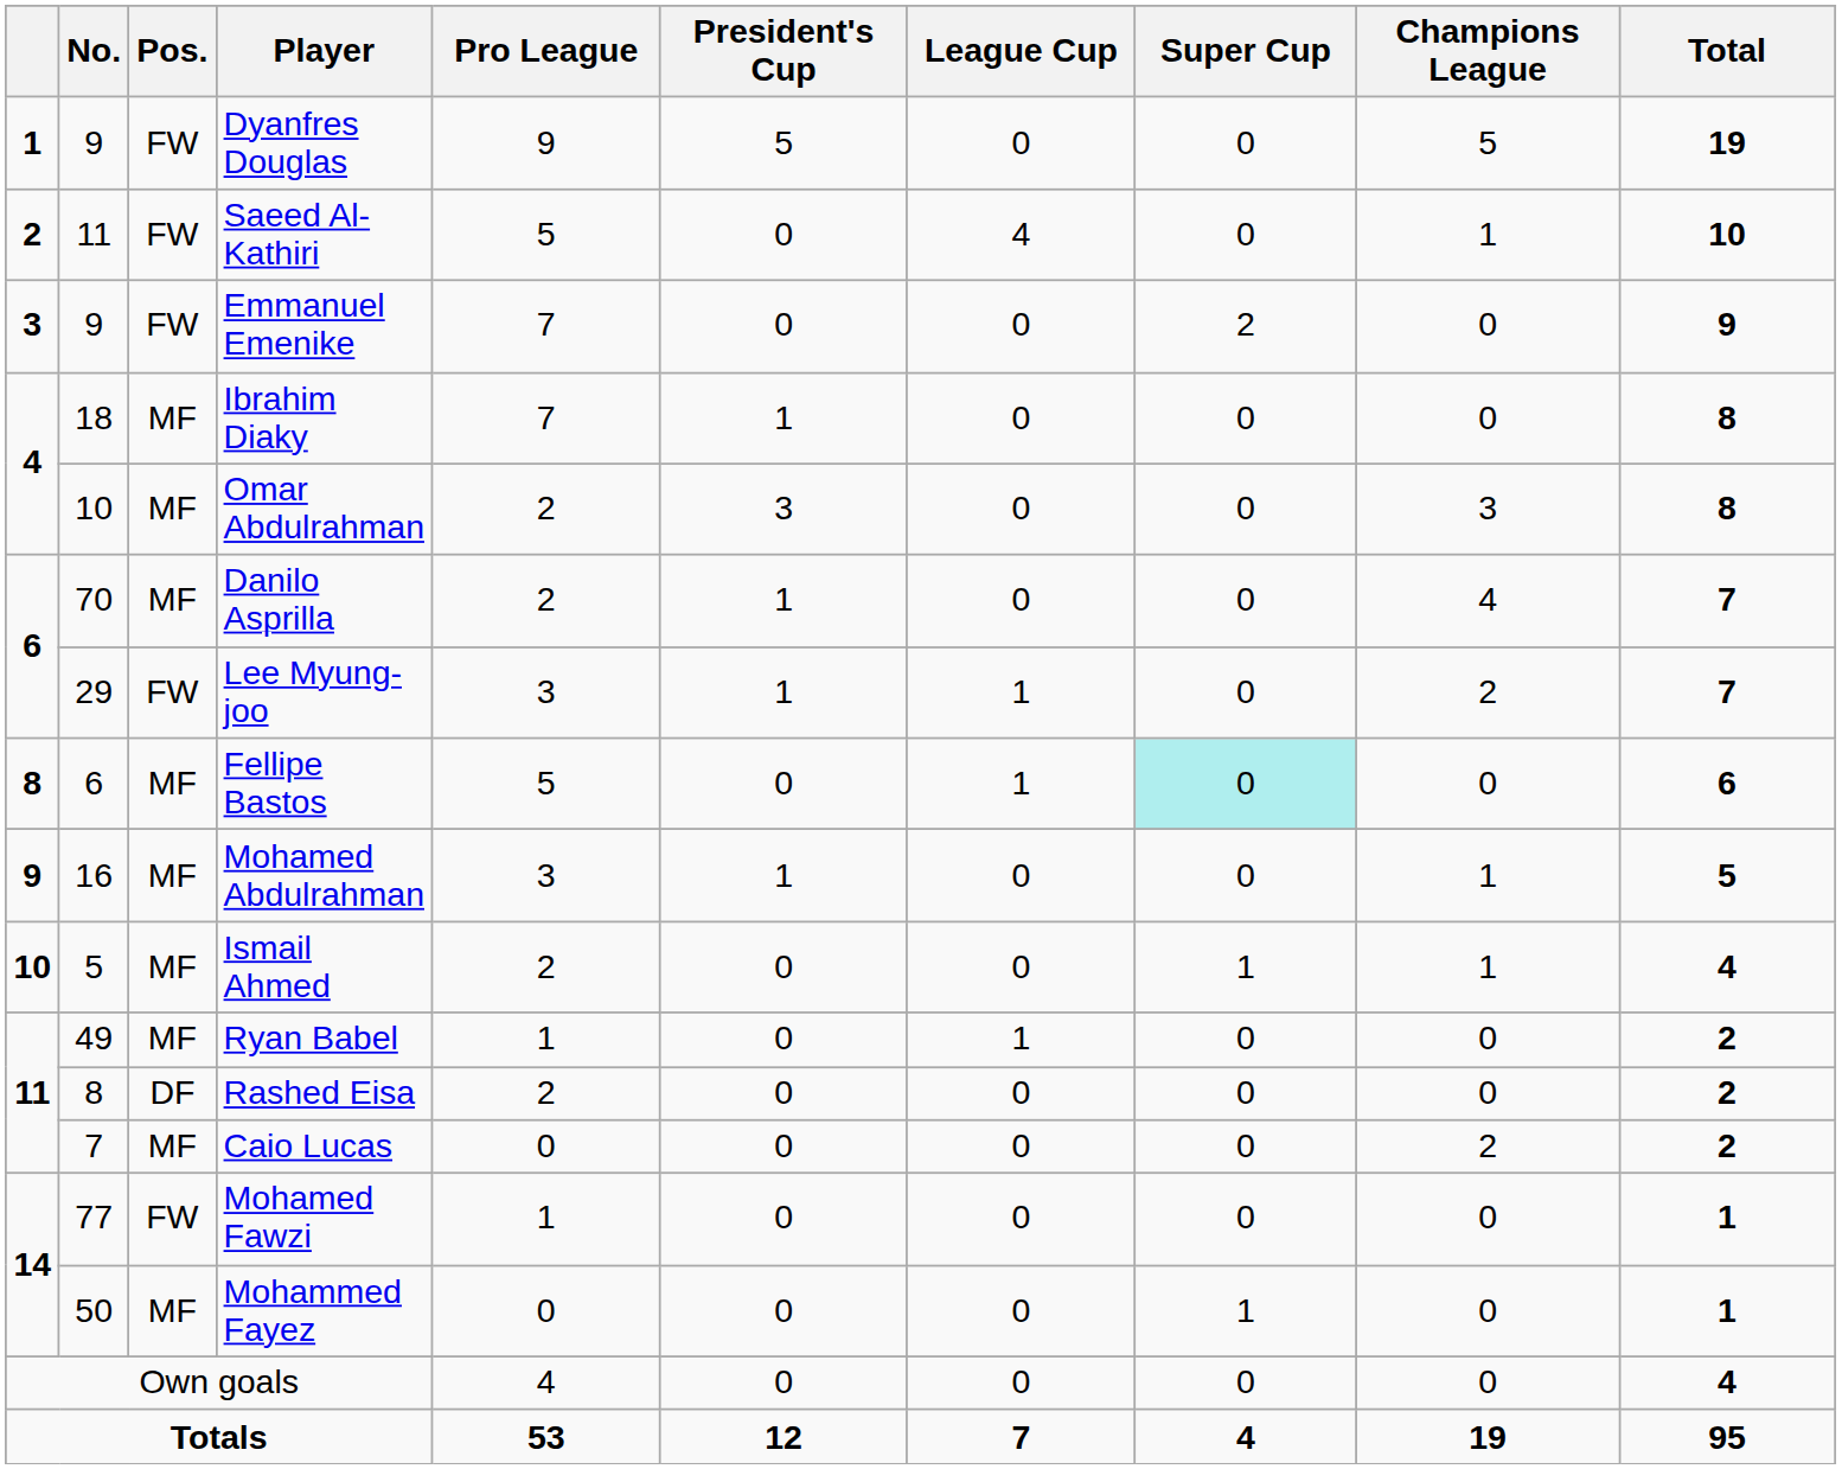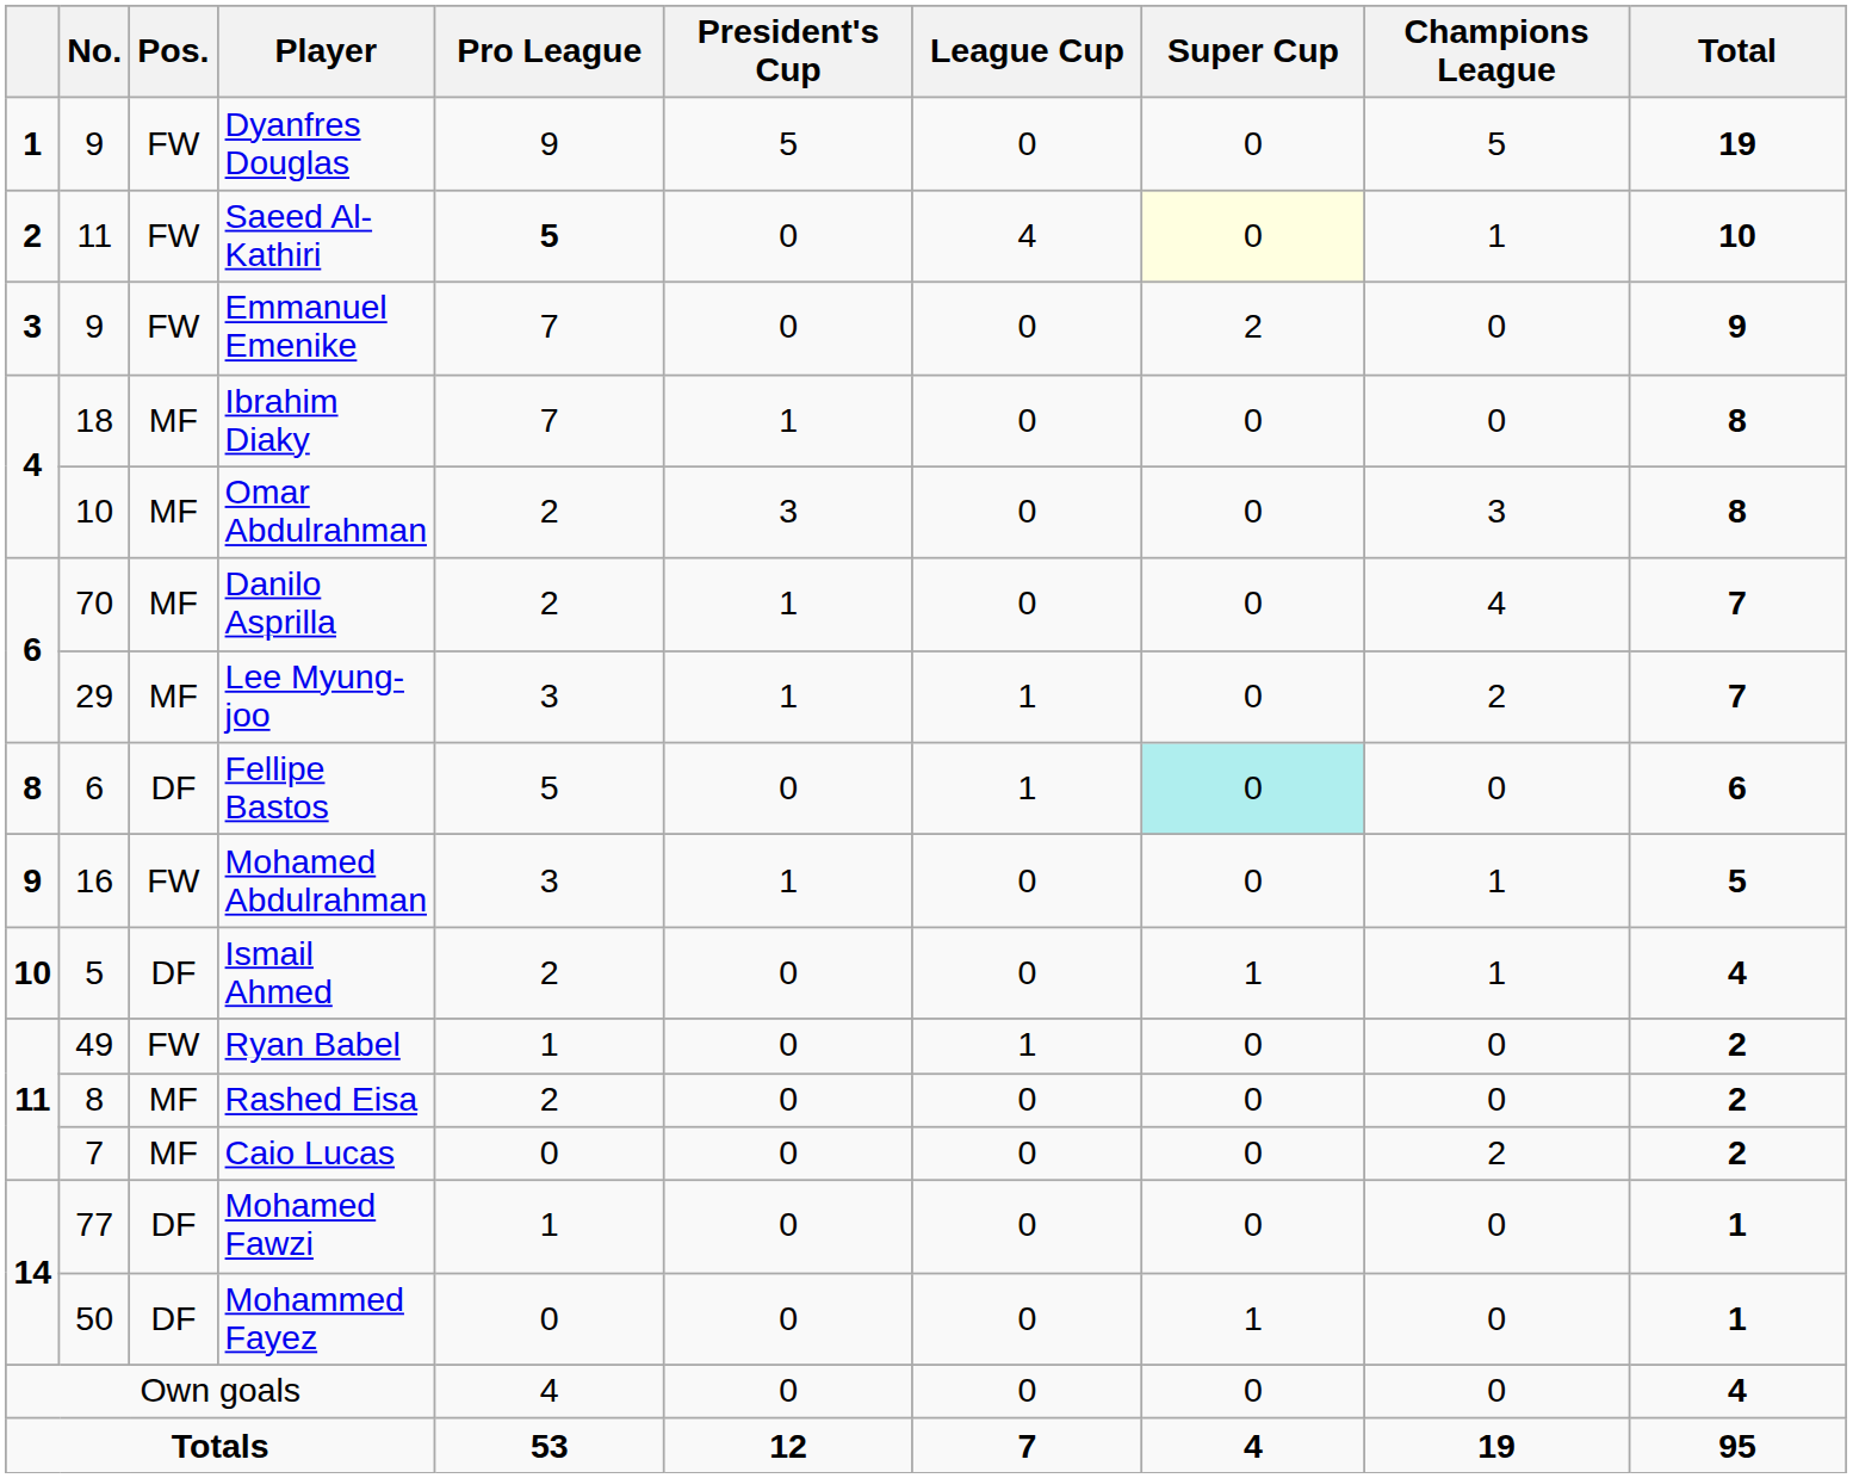 <table class="wikitable" style="text-align:center">
 <tr>
 <th width=15></th>
 <th width=15>No.</th>
 <th width=15>Pos.</th>
 <th>Player</th>
 <th width=120>Pro League</th>
 <th width=120>President's Cup</th>
 <th width=120>League Cup</th>
 <th width=120>Super Cup</th>
 <th width=130>Champions League</th>
 <th width=120>Total</th>
 </tr>
 <tr>
 <td><strong>1</strong></td>
 <td>9</td>
 <td>FW</td>
 <td align="left"> <a href='#'>Dyanfres Douglas</a></td>
 <td>9</td>
 <td>5</td>
 <td>0</td>
 <td>0</td>
 <td>5</td>
 <td><strong>19</strong></td>
 </tr>
 <tr>
 <td><strong>2</strong></td>
 <td>11</td>
 <td>FW</td>
 <td align="left"> <a href='#'>Saeed Al-Kathiri</a></td>
-<td>5</td>
+<td><strong>5</strong></td>
 <td>0</td>
 <td>4</td>
-<td>0</td>
+<td style="background: lightyellow;">0</td>
 <td>1</td>
 <td><strong>10</strong></td>
 </tr>
 <tr>
 <td><strong>3</strong></td>
 <td>9</td>
 <td>FW</td>
 <td align="left"> <a href='#'>Emmanuel Emenike</a></td>
 <td>7</td>
 <td>0</td>
 <td>0</td>
 <td>2</td>
 <td>0</td>
 <td><strong>9</strong></td>
 </tr>
 <tr>
 <td rowspan=2><strong>4</strong></td>
 <td>18</td>
 <td>MF</td>
 <td align="left"> <a href='#'>Ibrahim Diaky</a></td>
 <td>7</td>
 <td>1</td>
 <td>0</td>
 <td>0</td>
 <td>0</td>
 <td><strong>8</strong></td>
 </tr>
 <tr>
 <td>10</td>
 <td>MF</td>
 <td align="left"> <a href='#'>Omar Abdulrahman</a></td>
 <td>2</td>
 <td>3</td>
 <td>0</td>
 <td>0</td>
 <td>3</td>
 <td><strong>8</strong></td>
 </tr>
 <tr>
 <td rowspan=2><strong>6</strong></td>
 <td>70</td>
 <td>MF</td>
 <td align="left"> <a href='#'>Danilo Asprilla</a></td>
 <td>2</td>
 <td>1</td>
 <td>0</td>
 <td>0</td>
 <td>4</td>
 <td><strong>7</strong></td>
 </tr>
 <tr>
 <td>29</td>
-<td>FW</td>
+<td>MF</td>
 <td align="left"> <a href='#'>Lee Myung-joo</a></td>
 <td>3</td>
 <td>1</td>
 <td>1</td>
 <td>0</td>
 <td>2</td>
 <td><strong>7</strong></td>
 </tr>
 <tr>
 <td><strong>8</strong></td>
 <td>6</td>
-<td>MF</td>
+<td>DF</td>
 <td align="left"> <a href='#'>Fellipe Bastos</a></td>
 <td>5</td>
 <td>0</td>
 <td>1</td>
 <td style="background: paleturquoise;">0</td>
 <td>0</td>
 <td><strong>6</strong></td>
 </tr>
 <tr>
 <td><strong>9</strong></td>
 <td>16</td>
-<td>MF</td>
+<td>FW</td>
 <td align="left"> <a href='#'>Mohamed Abdulrahman</a></td>
 <td>3</td>
 <td>1</td>
 <td>0</td>
 <td>0</td>
 <td>1</td>
 <td><strong>5</strong></td>
 </tr>
 <tr>
 <td><strong>10</strong></td>
 <td>5</td>
-<td>MF</td>
+<td>DF</td>
 <td align="left"> <a href='#'>Ismail Ahmed</a></td>
 <td>2</td>
 <td>0</td>
 <td>0</td>
 <td>1</td>
 <td>1</td>
 <td><strong>4</strong></td>
 </tr>
 <tr>
 <td rowspan=3><strong>11</strong></td>
 <td>49</td>
-<td>MF</td>
+<td>FW</td>
 <td align="left"> <a href='#'>Ryan Babel</a></td>
 <td>1</td>
 <td>0</td>
 <td>1</td>
 <td>0</td>
 <td>0</td>
 <td><strong>2</strong></td>
 </tr>
 <tr>
 <td>8</td>
-<td>DF</td>
+<td>MF</td>
 <td align="left"> <a href='#'>Rashed Eisa</a></td>
 <td>2</td>
 <td>0</td>
 <td>0</td>
 <td>0</td>
 <td>0</td>
 <td><strong>2</strong></td>
 </tr>
 <tr>
 <td>7</td>
 <td>MF</td>
 <td align="left"> <a href='#'>Caio Lucas</a></td>
 <td>0</td>
 <td>0</td>
 <td>0</td>
 <td>0</td>
 <td>2</td>
 <td><strong>2</strong></td>
 </tr>
 <tr>
 <td rowspan=2><strong>14</strong></td>
 <td>77</td>
-<td>FW</td>
+<td>DF</td>
 <td align="left"> <a href='#'>Mohamed Fawzi</a></td>
 <td>1</td>
 <td>0</td>
 <td>0</td>
 <td>0</td>
 <td>0</td>
 <td><strong>1</strong></td>
 </tr>
 <tr>
 <td>50</td>
-<td>MF</td>
+<td>DF</td>
 <td align="left"> <a href='#'>Mohammed Fayez</a></td>
 <td>0</td>
 <td>0</td>
 <td>0</td>
 <td>1</td>
 <td>0</td>
 <td><strong>1</strong></td>
 </tr>
 <tr class="sortbottom">
 <td colspan="4">Own goals</td>
 <td>4</td>
 <td>0</td>
 <td>0</td>
 <td>0</td>
 <td>0</td>
 <td><strong>4</strong></td>
 </tr>
 <tr class="sortbottom">
 <td colspan="4"><strong>Totals</strong></td>
 <td><strong>53</strong></td>
 <td><strong>12</strong></td>
 <td><strong>7</strong></td>
 <td><strong>4</strong></td>
 <td><strong>19</strong></td>
 <td><strong>95</strong></td>
 </tr>
 </table>
